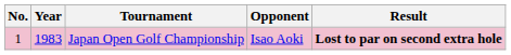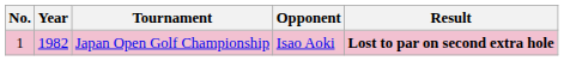 <table class="wikitable" style="font-size:95%;">
 <tr>
 <th>No.</th>
 <th>Year</th>
 <th>Tournament</th>
 <th>Opponent</th>
 <th>Result</th>
 </tr>
 <tr style="background:#F2C1D1;">
 <td align=center>1</td>
-<td><a href='#'>1983</a></td>
+<td><a href='#'>1982</a></td>
 <td><a href='#'>Japan Open Golf Championship</a></td>
 <td> <a href='#'>Isao Aoki</a></td>
 <td><strong>Lost to par on second extra hole</strong></td>
 </tr>
 </table>
